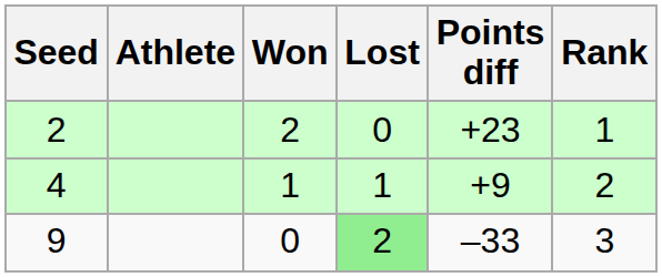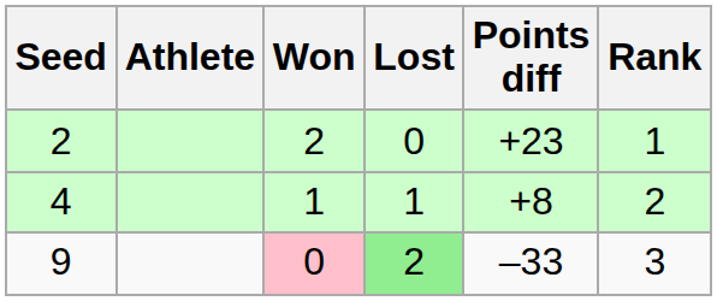 <table class="wikitable">
 <tr>
 <th>Seed</th>
 <th>Athlete</th>
 <th>Won</th>
 <th>Lost</th>
 <th>Points<br>diff</th>
 <th>Rank</th>
 </tr>
 <tr bgcolor="#ccffcc">
 <td align="center">2</td>
 <td><strong> </strong></td>
 <td align="center">2</td>
 <td align="center">0</td>
 <td align="center">+23</td>
 <td align="center">1</td>
 </tr>
 <tr bgcolor="#ccffcc">
 <td align="center">4</td>
 <td><strong></strong></td>
 <td align="center">1</td>
 <td align="center">1</td>
-<td align="center">+9</td>
+<td align="center">+8</td>
 <td align="center">2</td>
 </tr>
 <tr>
 <td align="center">9</td>
 <td></td>
-<td align="center">0</td>
+<td align="center" style="background: pink;">0</td>
 <td align="center" style="background: lightgreen;">2</td>
 <td align="center">–33</td>
 <td align="center">3</td>
 </tr>
 </table>
